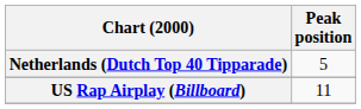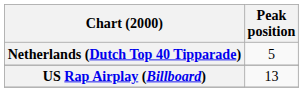 <table class="wikitable sortable plainrowheaders" style="text-align:center">
 <tr>
 <th scope="col">Chart (2000)</th>
 <th scope="col">Peak<br>position</th>
 </tr>
 <tr>
 <th scope="row">Netherlands (<a href='#'>Dutch Top 40 Tipparade</a>)</th>
 <td>5</td>
 </tr>
 <tr>
 </tr>
 <tr>
 </tr>
 <tr>
 </tr>
 <tr>
 <th scope="row">US <a href='#'>Rap Airplay</a> (<em><a href='#'>Billboard</a></em>)</th>
-<td>11</td>
+<td>13</td>
 </tr>
 <tr>
 </tr>
 </table>
